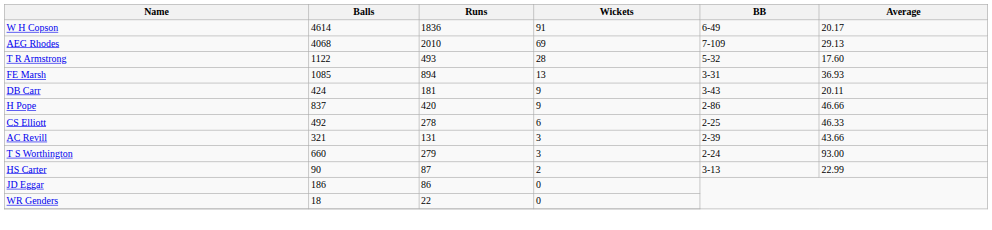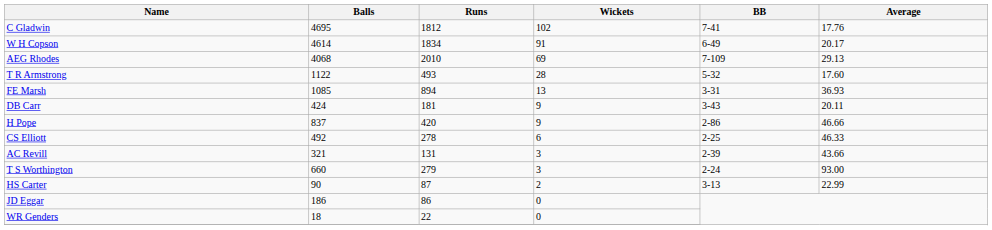 <table class="wikitable sortable" width="80%">
 <tr bgcolor="#efefef">
 <th>Name</th>
 <th>Balls</th>
 <th>Runs</th>
 <th>Wickets</th>
 <th>BB</th>
 <th>Average</th>
 </tr>
 <tr>
+<td><a href='#'>C Gladwin</a></td>
+<td>4695</td>
+<td>1812</td>
+<td>102</td>
+<td>7-41</td>
+<td>17.76</td>
+</tr>
+<tr>
 <td><a href='#'>W H Copson</a></td>
 <td>4614</td>
-<td>1836</td>
+<td>1834</td>
 <td>91</td>
 <td>6-49</td>
 <td>20.17</td>
 </tr>
 <tr>
 <td><a href='#'>AEG Rhodes</a></td>
 <td>4068</td>
 <td>2010</td>
 <td>69</td>
 <td>7-109</td>
 <td>29.13</td>
 </tr>
 <tr>
 <td><a href='#'>T R Armstrong</a></td>
 <td>1122</td>
 <td>493</td>
 <td>28</td>
 <td>5-32</td>
 <td>17.60</td>
 </tr>
 <tr>
 <td><a href='#'>FE Marsh</a></td>
 <td>1085</td>
 <td>894</td>
 <td>13</td>
 <td>3-31</td>
 <td>36.93</td>
 </tr>
 <tr>
 <td><a href='#'>DB Carr</a></td>
 <td>424</td>
 <td>181</td>
 <td>9</td>
 <td>3-43</td>
 <td>20.11</td>
 </tr>
 <tr>
 <td><a href='#'>H Pope</a></td>
 <td>837</td>
 <td>420</td>
 <td>9</td>
 <td>2-86</td>
 <td>46.66</td>
 </tr>
 <tr>
 <td><a href='#'>CS Elliott</a></td>
 <td>492</td>
 <td>278</td>
 <td>6</td>
 <td>2-25</td>
 <td>46.33</td>
 </tr>
 <tr>
 <td><a href='#'>AC Revill</a></td>
 <td>321</td>
 <td>131</td>
 <td>3</td>
 <td>2-39</td>
 <td>43.66</td>
 </tr>
 <tr>
 <td><a href='#'>T S Worthington</a></td>
 <td>660</td>
 <td>279</td>
 <td>3</td>
 <td>2-24</td>
 <td>93.00</td>
 </tr>
 <tr>
 <td><a href='#'>HS Carter</a></td>
 <td>90</td>
 <td>87</td>
 <td>2</td>
 <td>3-13</td>
 <td>22.99</td>
 </tr>
 <tr>
 <td><a href='#'>JD Eggar</a></td>
 <td>186</td>
 <td>86</td>
 <td>0</td>
 </tr>
 <tr>
 <td><a href='#'>WR Genders</a></td>
 <td>18</td>
 <td>22</td>
 <td>0</td>
 </tr>
 <tr>
 </tr>
 </table>
